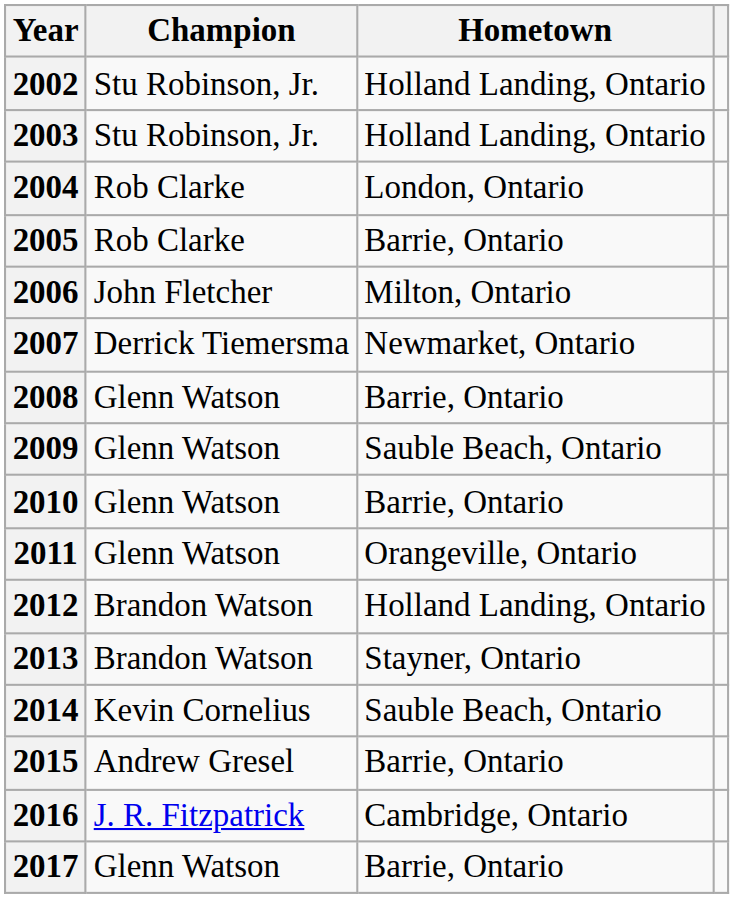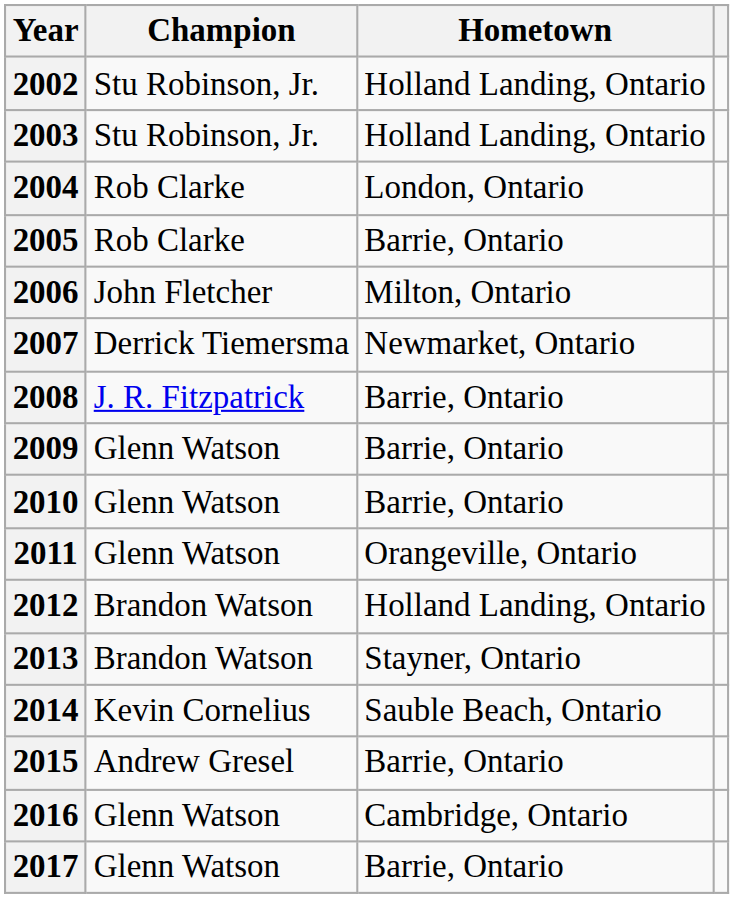 <table class="wikitable">
 <tr>
 <th>Year</th>
 <th>Champion</th>
 <th>Hometown</th>
 <th></th>
 </tr>
 <tr>
 <th>2002</th>
 <td>  Stu Robinson, Jr.</td>
 <td>Holland Landing, Ontario</td>
 <td></td>
 </tr>
 <tr>
 <th>2003</th>
 <td>  Stu Robinson, Jr.</td>
 <td>Holland Landing, Ontario</td>
 <td></td>
 </tr>
 <tr>
 <th>2004</th>
 <td>  Rob Clarke</td>
 <td>London, Ontario</td>
 <td></td>
 </tr>
 <tr>
 <th>2005</th>
 <td>  Rob Clarke</td>
 <td>Barrie, Ontario</td>
 <td></td>
 </tr>
 <tr>
 <th>2006</th>
 <td>  John Fletcher</td>
 <td>Milton, Ontario</td>
 <td></td>
 </tr>
 <tr>
 <th>2007</th>
 <td>  Derrick Tiemersma</td>
 <td>Newmarket, Ontario</td>
 <td></td>
 </tr>
 <tr>
 <th>2008</th>
-<td> Glenn Watson</td>
+<td> <a href='#'>J. R. Fitzpatrick</a></td>
 <td>Barrie, Ontario</td>
 <td></td>
 </tr>
 <tr>
 <th>2009</th>
 <td> Glenn Watson</td>
-<td>Sauble Beach, Ontario</td>
+<td>Barrie, Ontario</td>
 <td></td>
 </tr>
 <tr>
 <th>2010</th>
 <td> Glenn Watson</td>
 <td>Barrie, Ontario</td>
 <td></td>
 </tr>
 <tr>
 <th>2011</th>
 <td> Glenn Watson</td>
 <td>Orangeville, Ontario</td>
 <td></td>
 </tr>
 <tr>
 <th>2012</th>
 <td> Brandon Watson</td>
 <td>Holland Landing, Ontario</td>
 <td></td>
 </tr>
 <tr>
 <th>2013</th>
 <td> Brandon Watson</td>
 <td>Stayner, Ontario</td>
 <td></td>
 </tr>
 <tr>
 <th>2014</th>
 <td> Kevin Cornelius</td>
 <td>Sauble Beach, Ontario</td>
 <td></td>
 </tr>
 <tr>
 <th>2015</th>
 <td> Andrew Gresel</td>
 <td>Barrie, Ontario</td>
 <td></td>
 </tr>
 <tr>
 <th>2016</th>
-<td> <a href='#'>J. R. Fitzpatrick</a></td>
+<td> Glenn Watson</td>
 <td>Cambridge, Ontario</td>
 <td></td>
 </tr>
 <tr>
 <th>2017</th>
 <td> Glenn Watson</td>
 <td>Barrie, Ontario</td>
 <td></td>
 </tr>
 </table>
